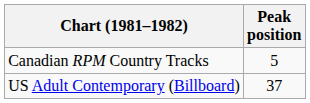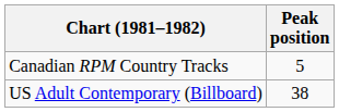 <table class="wikitable sortable">
 <tr>
 <th align="left">Chart (1981–1982)</th>
 <th align="center">Peak<br>position</th>
 </tr>
 <tr>
 </tr>
 <tr>
 <td align="left">Canadian <em>RPM</em> Country Tracks</td>
 <td align="center">5</td>
 </tr>
 <tr>
 <td>US <a href='#'>Adult Contemporary</a> (<a href='#'>Billboard</a>)</td>
-<td align="center">37</td>
+<td align="center">38</td>
 </tr>
 </table>
